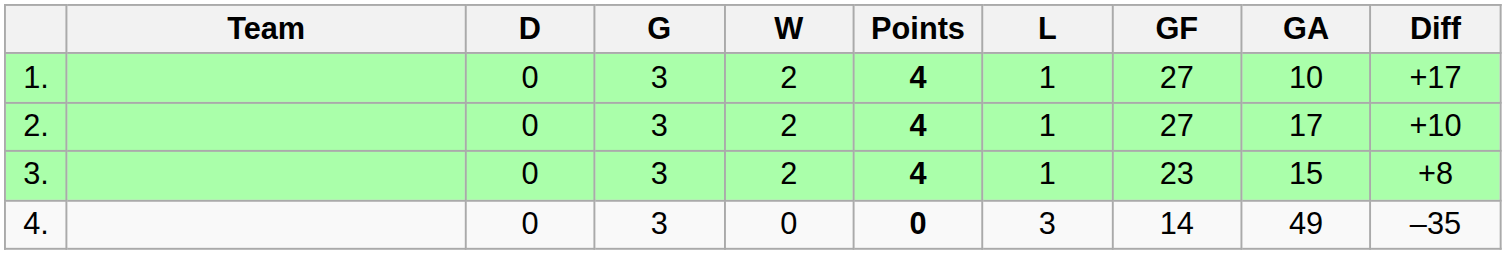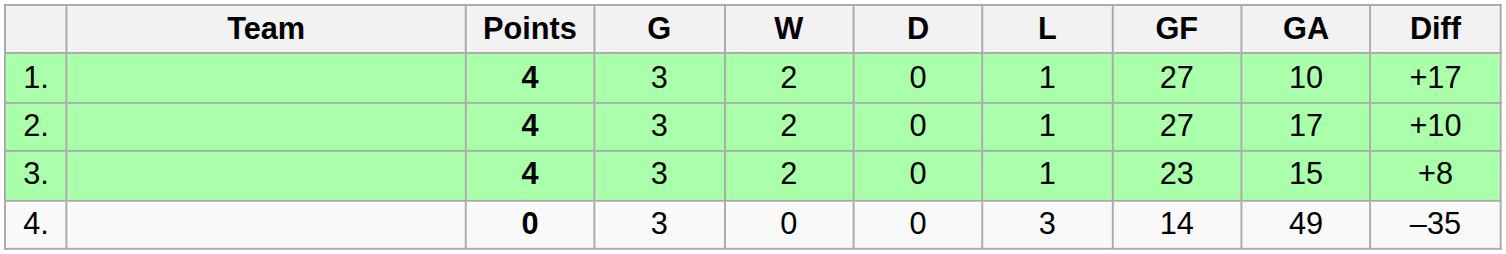 <table class=wikitable style="text-align:center">
 <tr bgcolor="#DCDCDC">
 <th width="25"></th>
 <th width="200">Team</th>
-<th width="60">D</th>
+<th width="60">Points</th>
 <th width="60">G</th>
 <th width="60">W</th>
-<th width="60">Points</th>
+<th width="60">D</th>
 <th width="60">L</th>
 <th width="60">GF</th>
 <th width="60">GA</th>
 <th width="60">Diff</th>
 </tr>
 <tr bgcolor=#AAFFAA>
 <td>1.</td>
 <td align=left></td>
-<td>0</td>
+<td><strong>4</strong></td>
 <td>3</td>
 <td>2</td>
-<td><strong>4</strong></td>
+<td>0</td>
 <td>1</td>
 <td>27</td>
 <td>10</td>
 <td>+17</td>
 </tr>
 <tr bgcolor=#AAFFAA>
 <td>2.</td>
 <td align=left></td>
-<td>0</td>
+<td><strong>4</strong></td>
 <td>3</td>
 <td>2</td>
-<td><strong>4</strong></td>
+<td>0</td>
 <td>1</td>
 <td>27</td>
 <td>17</td>
 <td>+10</td>
 </tr>
 <tr bgcolor=#AAFFAA>
 <td>3.</td>
 <td align=left></td>
-<td>0</td>
+<td><strong>4</strong></td>
 <td>3</td>
 <td>2</td>
-<td><strong>4</strong></td>
+<td>0</td>
 <td>1</td>
 <td>23</td>
 <td>15</td>
 <td>+8</td>
 </tr>
 <tr>
 <td>4.</td>
 <td align=left></td>
-<td>0</td>
+<td><strong>0</strong></td>
 <td>3</td>
 <td>0</td>
-<td><strong>0</strong></td>
+<td>0</td>
 <td>3</td>
 <td>14</td>
 <td>49</td>
 <td>–35</td>
 </tr>
 </table>
